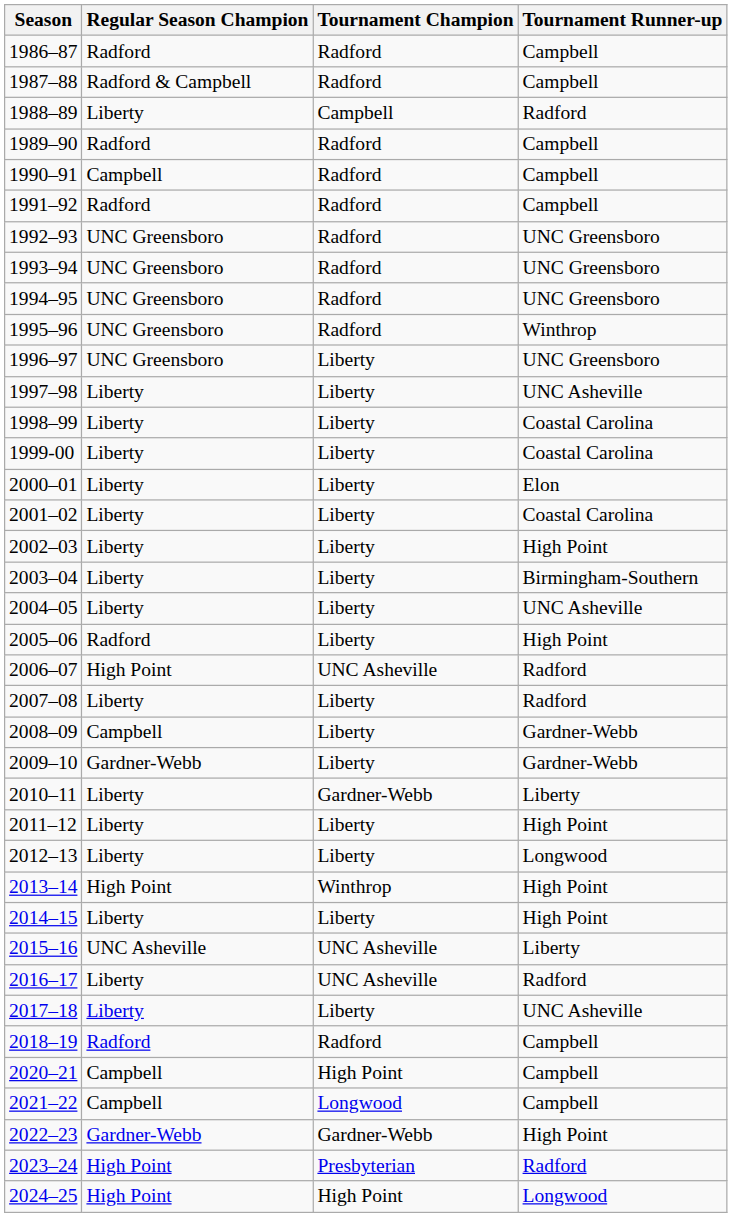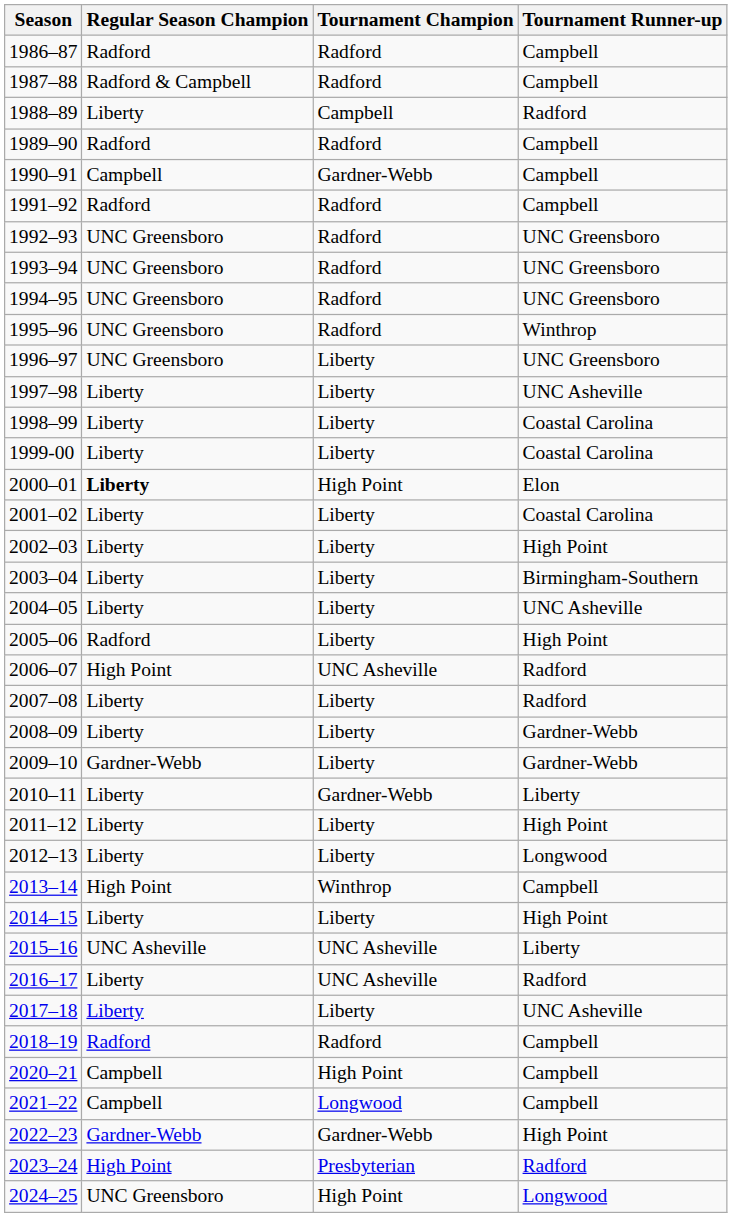 <table class="wikitable">
 <tr>
 <th>Season</th>
 <th>Regular Season Champion</th>
 <th>Tournament Champion</th>
 <th>Tournament Runner-up</th>
 </tr>
 <tr>
 <td>1986–87</td>
 <td>Radford</td>
 <td>Radford</td>
 <td>Campbell</td>
 </tr>
 <tr>
 <td>1987–88</td>
 <td>Radford & Campbell</td>
 <td>Radford</td>
 <td>Campbell</td>
 </tr>
 <tr>
 <td>1988–89</td>
 <td>Liberty</td>
 <td>Campbell</td>
 <td>Radford</td>
 </tr>
 <tr>
 <td>1989–90</td>
 <td>Radford</td>
 <td>Radford</td>
 <td>Campbell</td>
 </tr>
 <tr>
 <td>1990–91</td>
 <td>Campbell</td>
-<td>Radford</td>
+<td>Gardner-Webb</td>
 <td>Campbell</td>
 </tr>
 <tr>
 <td>1991–92</td>
 <td>Radford</td>
 <td>Radford</td>
 <td>Campbell</td>
 </tr>
 <tr>
 <td>1992–93</td>
 <td>UNC Greensboro</td>
 <td>Radford</td>
 <td>UNC Greensboro</td>
 </tr>
 <tr>
 <td>1993–94</td>
 <td>UNC Greensboro</td>
 <td>Radford</td>
 <td>UNC Greensboro</td>
 </tr>
 <tr>
 <td>1994–95</td>
 <td>UNC Greensboro</td>
 <td>Radford</td>
 <td>UNC Greensboro</td>
 </tr>
 <tr>
 <td>1995–96</td>
 <td>UNC Greensboro</td>
 <td>Radford</td>
 <td>Winthrop</td>
 </tr>
 <tr>
 <td>1996–97</td>
 <td>UNC Greensboro</td>
 <td>Liberty</td>
 <td>UNC Greensboro</td>
 </tr>
 <tr>
 <td>1997–98</td>
 <td>Liberty</td>
 <td>Liberty</td>
 <td>UNC Asheville</td>
 </tr>
 <tr>
 <td>1998–99</td>
 <td>Liberty</td>
 <td>Liberty</td>
 <td>Coastal Carolina</td>
 </tr>
 <tr>
 <td>1999-00</td>
 <td>Liberty</td>
 <td>Liberty</td>
 <td>Coastal Carolina</td>
 </tr>
 <tr>
 <td>2000–01</td>
-<td>Liberty</td>
-<td>Liberty</td>
+<td><strong>Liberty</strong></td>
+<td>High Point</td>
 <td>Elon</td>
 </tr>
 <tr>
 <td>2001–02</td>
 <td>Liberty</td>
 <td>Liberty</td>
 <td>Coastal Carolina</td>
 </tr>
 <tr>
 <td>2002–03</td>
 <td>Liberty</td>
 <td>Liberty</td>
 <td>High Point</td>
 </tr>
 <tr>
 <td>2003–04</td>
 <td>Liberty</td>
 <td>Liberty</td>
 <td>Birmingham-Southern</td>
 </tr>
 <tr>
 <td>2004–05</td>
 <td>Liberty</td>
 <td>Liberty</td>
 <td>UNC Asheville</td>
 </tr>
 <tr>
 <td>2005–06</td>
 <td>Radford</td>
 <td>Liberty</td>
 <td>High Point</td>
 </tr>
 <tr>
 <td>2006–07</td>
 <td>High Point</td>
 <td>UNC Asheville</td>
 <td>Radford</td>
 </tr>
 <tr>
 <td>2007–08</td>
 <td>Liberty</td>
 <td>Liberty</td>
 <td>Radford</td>
 </tr>
 <tr>
 <td>2008–09</td>
-<td>Campbell</td>
+<td>Liberty</td>
 <td>Liberty</td>
 <td>Gardner-Webb</td>
 </tr>
 <tr>
 <td>2009–10</td>
 <td>Gardner-Webb</td>
 <td>Liberty</td>
 <td>Gardner-Webb</td>
 </tr>
 <tr>
 <td>2010–11</td>
 <td>Liberty</td>
 <td>Gardner-Webb</td>
 <td>Liberty</td>
 </tr>
 <tr>
 <td>2011–12</td>
 <td>Liberty</td>
 <td>Liberty</td>
 <td>High Point</td>
 </tr>
 <tr>
 <td>2012–13</td>
 <td>Liberty</td>
 <td>Liberty</td>
 <td>Longwood</td>
 </tr>
 <tr>
 <td><a href='#'>2013–14</a></td>
 <td>High Point</td>
 <td>Winthrop</td>
-<td>High Point</td>
+<td>Campbell</td>
 </tr>
 <tr>
 <td><a href='#'>2014–15</a></td>
 <td>Liberty</td>
 <td>Liberty</td>
 <td>High Point</td>
 </tr>
 <tr>
 <td><a href='#'>2015–16</a></td>
 <td>UNC Asheville</td>
 <td>UNC Asheville</td>
 <td>Liberty</td>
 </tr>
 <tr>
 <td><a href='#'>2016–17</a></td>
 <td>Liberty</td>
 <td>UNC Asheville</td>
 <td>Radford</td>
 </tr>
 <tr>
 <td><a href='#'>2017–18</a></td>
 <td><a href='#'>Liberty</a></td>
 <td>Liberty</td>
 <td>UNC Asheville</td>
 </tr>
 <tr>
 <td><a href='#'>2018–19</a></td>
 <td><a href='#'>Radford</a></td>
 <td>Radford</td>
 <td>Campbell</td>
 </tr>
 <tr>
 <td><a href='#'>2020–21</a></td>
 <td>Campbell</td>
 <td>High Point</td>
 <td>Campbell</td>
 </tr>
 <tr>
 <td><a href='#'>2021–22</a></td>
 <td>Campbell</td>
 <td><a href='#'>Longwood</a></td>
 <td>Campbell</td>
 </tr>
 <tr>
 <td><a href='#'>2022–23</a></td>
 <td><a href='#'>Gardner-Webb</a></td>
 <td>Gardner-Webb</td>
 <td>High Point</td>
 </tr>
 <tr>
 <td><a href='#'>2023–24</a></td>
 <td><a href='#'>High Point</a></td>
 <td><a href='#'>Presbyterian</a></td>
 <td><a href='#'>Radford</a></td>
 </tr>
 <tr>
 <td><a href='#'>2024–25</a></td>
-<td><a href='#'>High Point</a></td>
+<td>UNC Greensboro</td>
 <td>High Point</td>
 <td><a href='#'>Longwood</a></td>
 </tr>
 </table>
